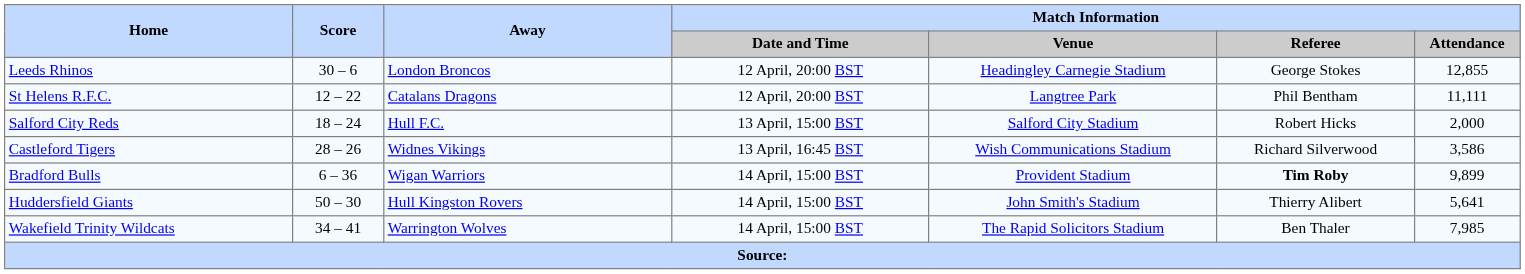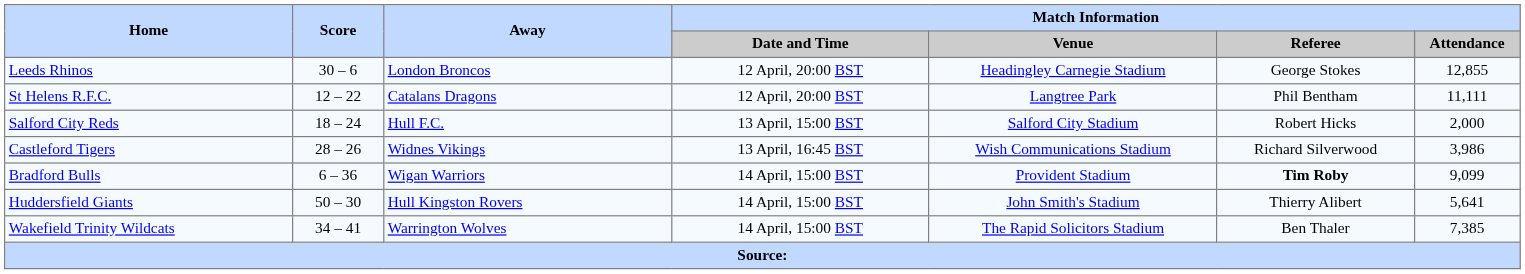 <table border=1 style="border-collapse:collapse; font-size:80%; text-align:center;" cellpadding=3 cellspacing=0 width=100%>
 <tr bgcolor=#C1D8FF>
 <th rowspan=2 width=19%>Home</th>
 <th rowspan=2 width=6%>Score</th>
 <th rowspan=2 width=19%>Away</th>
 <th colspan=6>Match Information</th>
 </tr>
 <tr bgcolor=#CCCCCC>
 <th width=17%>Date and Time</th>
 <th width=19%>Venue</th>
 <th width=13%>Referee</th>
 <th width=7%>Attendance</th>
 </tr>
 <tr bgcolor=#F5FAFF>
 <td align=left> <a href='#'>Leeds Rhinos</a></td>
 <td>30 – 6</td>
 <td align=left> <a href='#'>London Broncos</a></td>
 <td>12 April, 20:00 <a href='#'>BST</a></td>
 <td><a href='#'>Headingley Carnegie Stadium</a></td>
 <td>George Stokes</td>
 <td>12,855</td>
 </tr>
 <tr bgcolor=#F5FAFF>
 <td align=left> <a href='#'>St Helens R.F.C.</a></td>
 <td>12 – 22</td>
 <td align=left> <a href='#'>Catalans Dragons</a></td>
 <td>12 April, 20:00 <a href='#'>BST</a></td>
 <td><a href='#'>Langtree Park</a></td>
 <td>Phil Bentham</td>
 <td>11,111</td>
 </tr>
 <tr bgcolor=#F5FAFF>
 <td align=left> <a href='#'>Salford City Reds</a></td>
 <td>18 – 24</td>
 <td align=left> <a href='#'>Hull F.C.</a></td>
 <td>13 April, 15:00 <a href='#'>BST</a></td>
 <td><a href='#'>Salford City Stadium</a></td>
 <td>Robert Hicks</td>
 <td>2,000</td>
 </tr>
 <tr bgcolor=#F5FAFF>
 <td align=left> <a href='#'>Castleford Tigers</a></td>
 <td>28 – 26</td>
 <td align=left> <a href='#'>Widnes Vikings</a></td>
 <td>13 April, 16:45 <a href='#'>BST</a></td>
 <td><a href='#'>Wish Communications Stadium</a></td>
 <td>Richard Silverwood</td>
-<td>3,586</td>
+<td>3,986</td>
 </tr>
 <tr bgcolor=#F5FAFF>
 <td align=left> <a href='#'>Bradford Bulls</a></td>
 <td>6 – 36</td>
 <td align=left> <a href='#'>Wigan Warriors</a></td>
 <td>14 April, 15:00 <a href='#'>BST</a></td>
 <td><a href='#'>Provident Stadium</a></td>
 <td><strong>Tim Roby</strong></td>
-<td>9,899</td>
+<td>9,099</td>
 </tr>
 <tr bgcolor=#F5FAFF>
 <td align=left> <a href='#'>Huddersfield Giants</a></td>
 <td>50 – 30</td>
 <td align=left> <a href='#'>Hull Kingston Rovers</a></td>
 <td>14 April, 15:00 <a href='#'>BST</a></td>
 <td><a href='#'>John Smith's Stadium</a></td>
 <td>Thierry Alibert</td>
 <td>5,641</td>
 </tr>
 <tr bgcolor=#F5FAFF>
 <td align=left> <a href='#'>Wakefield Trinity Wildcats</a></td>
 <td>34 – 41</td>
 <td align=left> <a href='#'>Warrington Wolves</a></td>
 <td>14 April, 15:00 <a href='#'>BST</a></td>
 <td><a href='#'>The Rapid Solicitors Stadium</a></td>
 <td>Ben Thaler</td>
-<td>7,985</td>
+<td>7,385</td>
 </tr>
 <tr bgcolor=#C1D8FF>
 <th colspan=12>Source:</th>
 </tr>
 </table>
